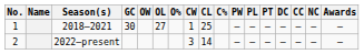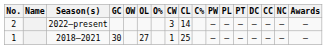 <table class="wikitable sortable plainrowheaders" style="text-align:center">
 <tr>
 <th scope="col" class="unsortable">No.</th>
 <th scope="col">Name</th>
 <th scope="col">Season(s)</th>
 <th scope="col">GC</th>
 <th scope="col">OW</th>
 <th scope="col">OL</th>
 <th scope="col">O%</th>
 <th scope="col">CW</th>
 <th scope="col">CL</th>
 <th scope="col">C%</th>
 <th scope="col">PW</th>
 <th scope="col">PL</th>
 <th scope="col">PT</th>
 <th scope="col">DC</th>
 <th scope="col">CC</th>
 <th scope="col">NC</th>
 <th scope="col" class="unsortable">Awards</th>
 </tr>
 <tr>
+<td>2</td>
+<th scope="row"></th>
+<td>2022–present</td>
+<td></td>
+<td></td>
+<td></td>
+<td></td>
+<td>3</td>
+<td>14</td>
+<td></td>
+<td>–</td>
+<td>–</td>
+<td>–</td>
+<td>–</td>
+<td>–</td>
+<td>–</td>
+<td>–</td>
+</tr>
+<tr>
 <td>1</td>
 <th scope="row"></th>
 <td>2018–2021</td>
 <td>30</td>
 <td></td>
 <td>27</td>
 <td></td>
 <td>1</td>
 <td>25</td>
 <td></td>
 <td>–</td>
 <td>–</td>
 <td>–</td>
 <td>–</td>
 <td>–</td>
 <td>–</td>
 <td>–</td>
 </tr>
-<tr>
-<td>2</td>
-<th scope="row"></th>
-<td>2022–present</td>
-<td></td>
-<td></td>
-<td></td>
-<td></td>
-<td>3</td>
-<td>14</td>
-<td></td>
-<td>–</td>
-<td>–</td>
-<td>–</td>
-<td>–</td>
-<td>–</td>
-<td>–</td>
-<td>–</td>
-</tr>
 </table>
